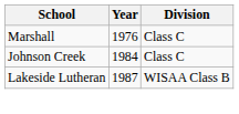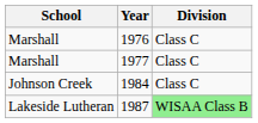 <table class="wikitable">
 <tr>
 <th>School</th>
 <th>Year</th>
 <th>Division</th>
 </tr>
 <tr>
 <td>Marshall</td>
 <td>1976</td>
 <td>Class C</td>
 </tr>
 <tr>
+<td>Marshall</td>
+<td>1977</td>
+<td>Class C</td>
+</tr>
+<tr>
 <td>Johnson Creek</td>
 <td>1984</td>
 <td>Class C</td>
 </tr>
 <tr>
 <td>Lakeside Lutheran</td>
 <td>1987</td>
-<td>WISAA Class B</td>
+<td style="background: lightgreen;">WISAA Class B</td>
 </tr>
 </table>
